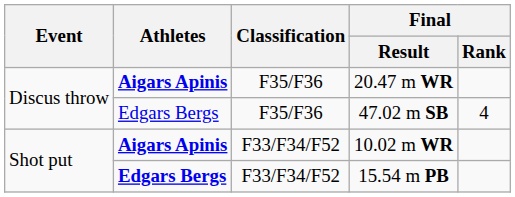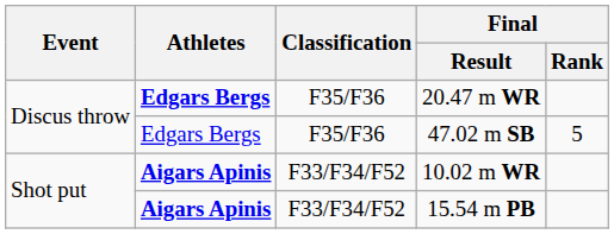 <table class=wikitable style="font-size:90%">
 <tr>
 <th rowspan="2">Event</th>
 <th rowspan="2">Athletes</th>
 <th rowspan="2">Classification</th>
 <th colspan="2">Final</th>
 </tr>
 <tr>
 <th>Result</th>
 <th>Rank</th>
 </tr>
 <tr>
 <td rowspan=2>Discus throw</td>
-<td><strong><a href='#'>Aigars Apinis</a></strong></td>
+<td><strong><a href='#'>Edgars Bergs</a></strong></td>
 <td align=center>F35/F36</td>
 <td align=center>20.47 m <strong>WR</strong></td>
 <td align=center></td>
 </tr>
 <tr>
 <td><a href='#'>Edgars Bergs</a></td>
 <td align=center>F35/F36</td>
 <td align=center>47.02 m <strong>SB</strong></td>
-<td align=center>4</td>
+<td align=center>5</td>
 </tr>
 <tr>
 <td rowspan=2>Shot put</td>
 <td><strong><a href='#'>Aigars Apinis</a></strong></td>
 <td align=center>F33/F34/F52</td>
 <td align=center>10.02 m <strong>WR</strong></td>
 <td align=center></td>
 </tr>
 <tr>
-<td><strong><a href='#'>Edgars Bergs</a></strong></td>
+<td><strong><a href='#'>Aigars Apinis</a></strong></td>
 <td align=center>F33/F34/F52</td>
 <td align=center>15.54 m <strong>PB</strong></td>
 <td align=center></td>
 </tr>
 </table>
